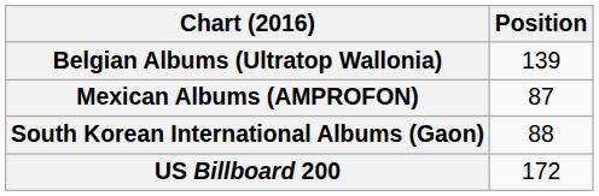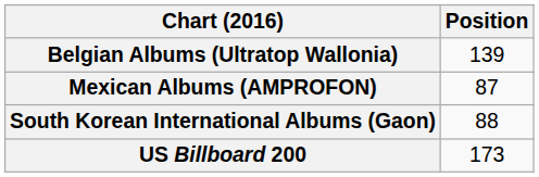 <table class="wikitable plainrowheaders sortable" style="text-align:center">
 <tr>
 <th>Chart (2016)</th>
 <th>Position</th>
 </tr>
 <tr>
 <th scope="row">Belgian Albums (Ultratop Wallonia)</th>
 <td>139</td>
 </tr>
 <tr>
 <th scope="row">Mexican Albums (AMPROFON)</th>
 <td>87</td>
 </tr>
 <tr>
 <th scope="row">South Korean International Albums (Gaon)</th>
 <td>88</td>
 </tr>
 <tr>
 <th scope="row">US <em>Billboard</em> 200</th>
-<td>172</td>
+<td>173</td>
 </tr>
 </table>
